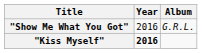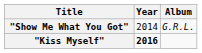 <table class="wikitable plainrowheaders" style="text-align:center;" border="1">
 <tr>
 <th scope="col" style="width:14em;">Title</th>
 <th scope="col">Year</th>
 <th scope="col">Album</th>
 </tr>
 <tr>
 <th scope="row">"Show Me What You Got"</th>
-<td>2016</td>
+<td>2014</td>
 <td><em>G.R.L.</em></td>
 </tr>
 <tr>
 <th scope="row">"Kiss Myself"</th>
 <td><strong>2016</strong></td>
 <td></td>
 </tr>
 </table>
